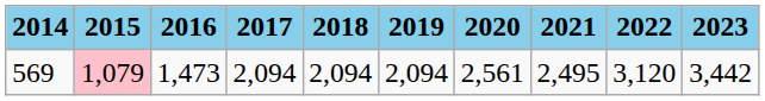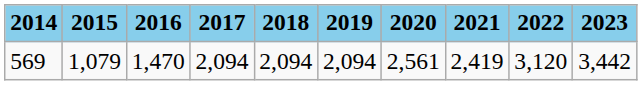 <table class="wikitable">
 <tr align="center" style="background:#87ceeb;">
 <td><strong>2014</strong></td>
 <td><strong>2015</strong></td>
 <td><strong>2016</strong></td>
 <td><strong>2017</strong></td>
 <td><strong>2018</strong></td>
 <td><strong>2019</strong></td>
 <td><strong>2020</strong></td>
 <td><strong>2021</strong></td>
 <td><strong>2022</strong></td>
 <td><strong>2023</strong></td>
 </tr>
 <tr>
 <td>569</td>
-<td style="background: pink;">1,079</td>
-<td>1,473</td>
+<td>1,079</td>
+<td>1,470</td>
 <td>2,094</td>
 <td>2,094</td>
 <td>2,094</td>
 <td>2,561</td>
-<td>2,495</td>
+<td>2,419</td>
 <td>3,120</td>
 <td>3,442</td>
 </tr>
 </table>
